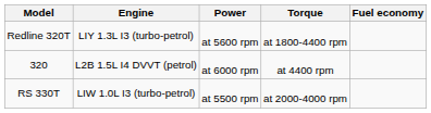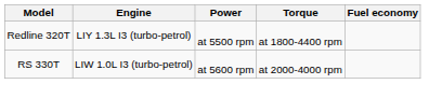 <table class="wikitable sortable" style="text-align: center;">
 <tr>
 <th>Model</th>
 <th>Engine</th>
 <th>Power</th>
 <th>Torque</th>
 <th>Fuel economy</th>
 </tr>
 <tr>
 <td>Redline 320T</td>
 <td rowspan="1">LIY 1.3L I3 (turbo-petrol)</td>
-<td> <br> at 5600 rpm</td>
+<td> <br> at 5500 rpm</td>
 <td> <br> at 1800-4400 rpm</td>
-<td></td>
-</tr>
-<tr>
-<td>320</td>
-<td rowspan="1">L2B 1.5L I4 DVVT (petrol)</td>
-<td> <br> at 6000 rpm</td>
-<td> <br> at 4400 rpm</td>
 <td></td>
 </tr>
 <tr>
 <td>RS 330T</td>
 <td rowspan="1">LIW 1.0L I3 (turbo-petrol)</td>
-<td> <br> at 5500 rpm</td>
+<td> <br> at 5600 rpm</td>
 <td> <br> at 2000-4000 rpm</td>
 <td></td>
 </tr>
 </table>
